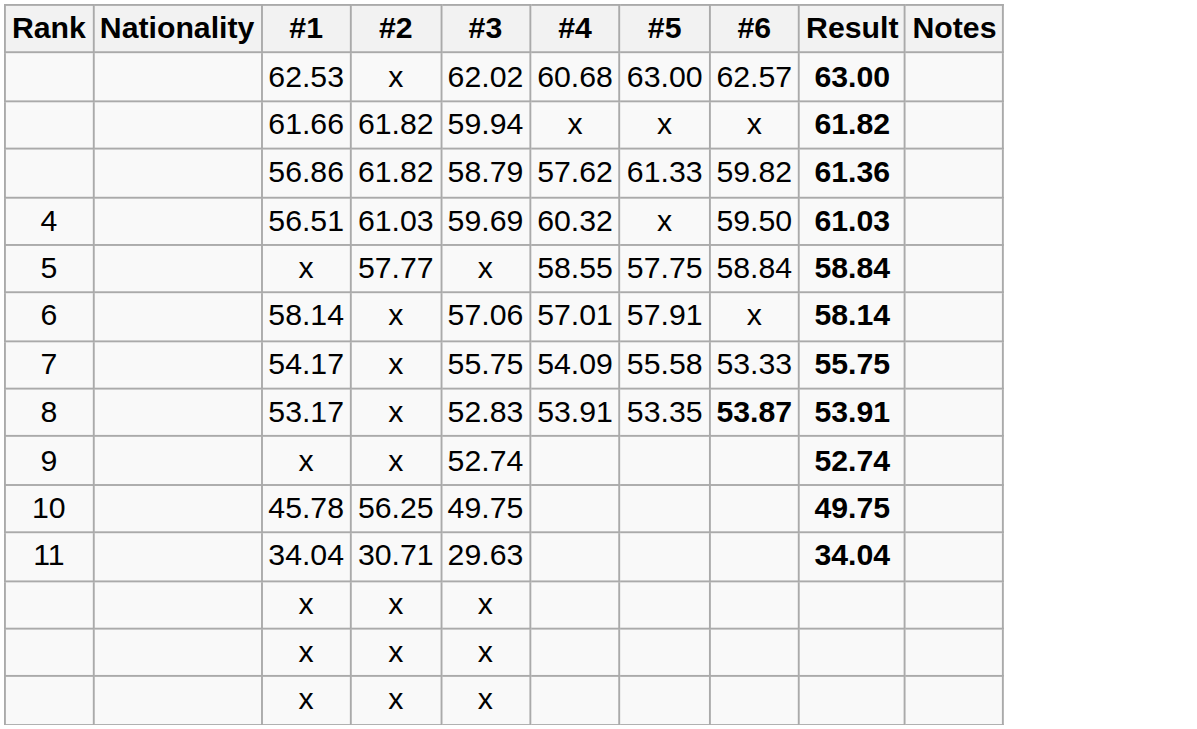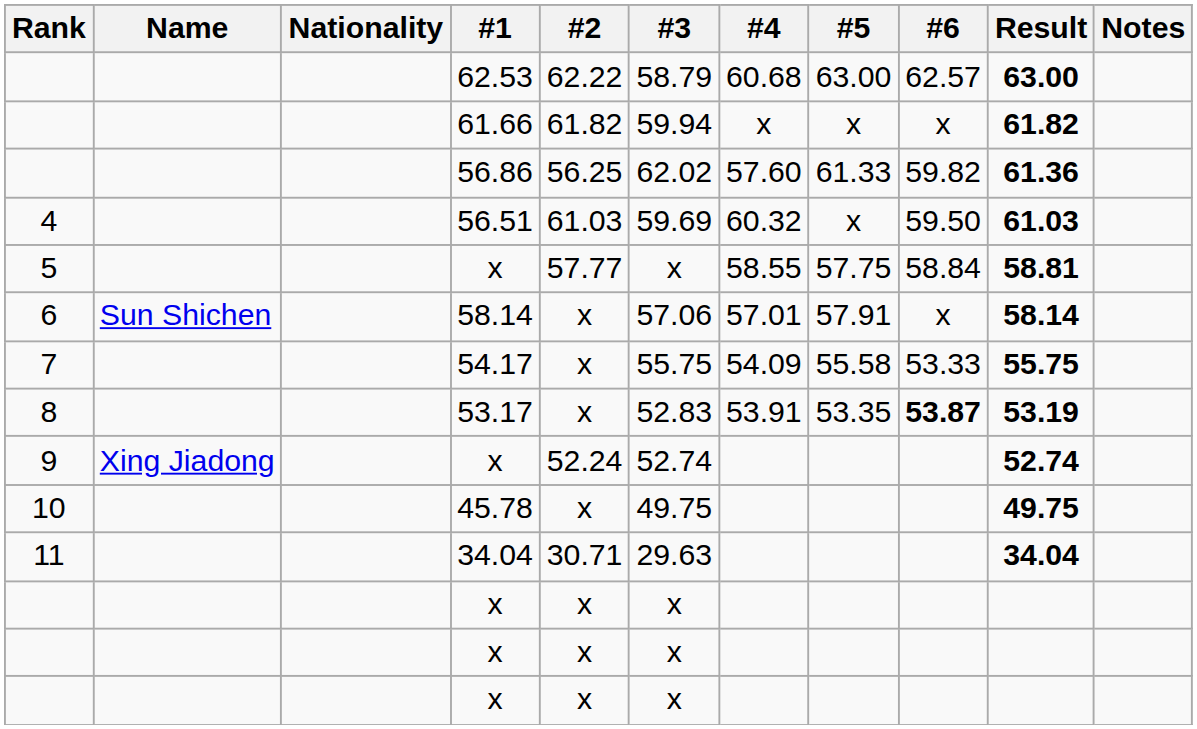 <table class="wikitable sortable" style="text-align:center">
 <tr>
 <th>Rank</th>
+<th>Name</th>
 <th>Nationality</th>
 <th>#1</th>
 <th>#2</th>
 <th>#3</th>
 <th>#4</th>
 <th>#5</th>
 <th>#6</th>
 <th>Result</th>
 <th>Notes</th>
 </tr>
 <tr>
 <td></td>
 <td align=left></td>
+<td align=left></td>
 <td>62.53</td>
-<td>x</td>
-<td>62.02</td>
+<td>62.22</td>
+<td>58.79</td>
 <td>60.68</td>
 <td>63.00</td>
 <td>62.57</td>
 <td><strong>63.00</strong></td>
 <td></td>
 </tr>
 <tr>
 <td></td>
+<td align=left></td>
 <td align=left></td>
 <td>61.66</td>
 <td>61.82</td>
 <td>59.94</td>
 <td>x</td>
 <td>x</td>
 <td>x</td>
 <td><strong>61.82</strong></td>
 <td></td>
 </tr>
 <tr>
 <td></td>
 <td align=left></td>
+<td align=left></td>
 <td>56.86</td>
-<td>61.82</td>
-<td>58.79</td>
-<td>57.62</td>
+<td>56.25</td>
+<td>62.02</td>
+<td>57.60</td>
 <td>61.33</td>
 <td>59.82</td>
 <td><strong>61.36</strong></td>
 <td></td>
 </tr>
 <tr>
 <td>4</td>
+<td align=left></td>
 <td align=left></td>
 <td>56.51</td>
 <td>61.03</td>
 <td>59.69</td>
 <td>60.32</td>
 <td>x</td>
 <td>59.50</td>
 <td><strong>61.03</strong></td>
 <td></td>
 </tr>
 <tr>
 <td>5</td>
 <td align=left></td>
+<td align=left></td>
 <td>x</td>
 <td>57.77</td>
 <td>x</td>
 <td>58.55</td>
 <td>57.75</td>
 <td>58.84</td>
-<td><strong>58.84</strong></td>
+<td><strong>58.81</strong></td>
 <td></td>
 </tr>
 <tr>
 <td>6</td>
+<td align=left><a href='#'>Sun Shichen</a></td>
 <td align=left></td>
 <td>58.14</td>
 <td>x</td>
 <td>57.06</td>
 <td>57.01</td>
 <td>57.91</td>
 <td>x</td>
 <td><strong>58.14</strong></td>
 <td></td>
 </tr>
 <tr>
 <td>7</td>
 <td align=left></td>
+<td align=left></td>
 <td>54.17</td>
 <td>x</td>
 <td>55.75</td>
 <td>54.09</td>
 <td>55.58</td>
 <td>53.33</td>
 <td><strong>55.75</strong></td>
 <td></td>
 </tr>
 <tr>
 <td>8</td>
 <td align=left></td>
+<td align=left></td>
 <td>53.17</td>
 <td>x</td>
 <td>52.83</td>
 <td>53.91</td>
 <td>53.35</td>
 <td><strong>53.87</strong></td>
-<td><strong>53.91</strong></td>
+<td><strong>53.19</strong></td>
 <td></td>
 </tr>
 <tr>
 <td>9</td>
+<td align=left><a href='#'>Xing Jiadong</a></td>
 <td align=left></td>
 <td>x</td>
-<td>x</td>
+<td>52.24</td>
 <td>52.74</td>
 <td></td>
 <td></td>
 <td></td>
 <td><strong>52.74</strong></td>
 <td></td>
 </tr>
 <tr>
 <td>10</td>
 <td align=left></td>
+<td align=left></td>
 <td>45.78</td>
-<td>56.25</td>
+<td>x</td>
 <td>49.75</td>
 <td></td>
 <td></td>
 <td></td>
 <td><strong>49.75</strong></td>
 <td></td>
 </tr>
 <tr>
 <td>11</td>
+<td align=left></td>
 <td align=left></td>
 <td>34.04</td>
 <td>30.71</td>
 <td>29.63</td>
 <td></td>
 <td></td>
 <td></td>
 <td><strong>34.04</strong></td>
 <td></td>
 </tr>
 <tr>
 <td></td>
 <td align=left></td>
-<td>x</td>
-<td>x</td>
-<td>x</td>
-<td></td>
-<td></td>
-<td></td>
-<td><strong></strong></td>
-<td></td>
-</tr>
-<tr>
-<td></td>
 <td align=left></td>
 <td>x</td>
 <td>x</td>
 <td>x</td>
 <td></td>
 <td></td>
 <td></td>
 <td><strong></strong></td>
 <td></td>
 </tr>
 <tr>
 <td></td>
 <td align=left></td>
+<td align=left></td>
+<td>x</td>
+<td>x</td>
+<td>x</td>
+<td></td>
+<td></td>
+<td></td>
+<td><strong></strong></td>
+<td></td>
+</tr>
+<tr>
+<td></td>
+<td align=left></td>
+<td align=left></td>
 <td>x</td>
 <td>x</td>
 <td>x</td>
 <td></td>
 <td></td>
 <td></td>
 <td><strong></strong></td>
 <td></td>
 </tr>
 </table>
